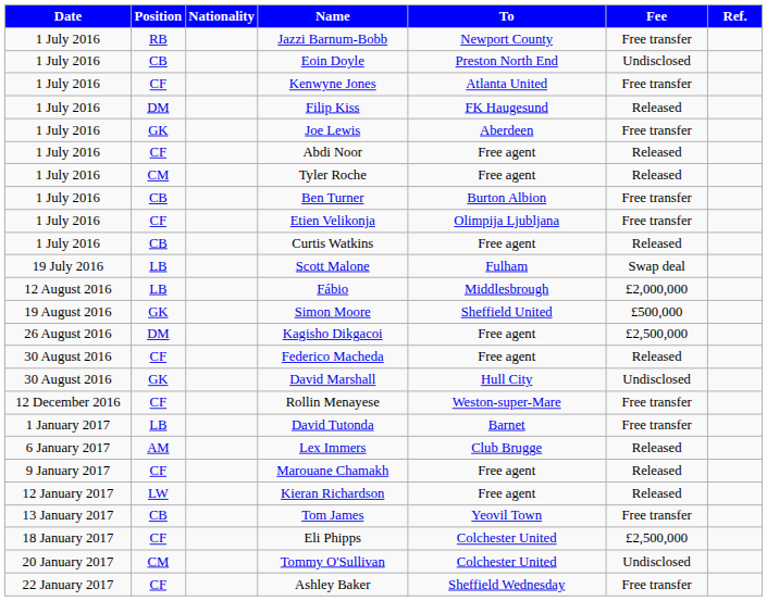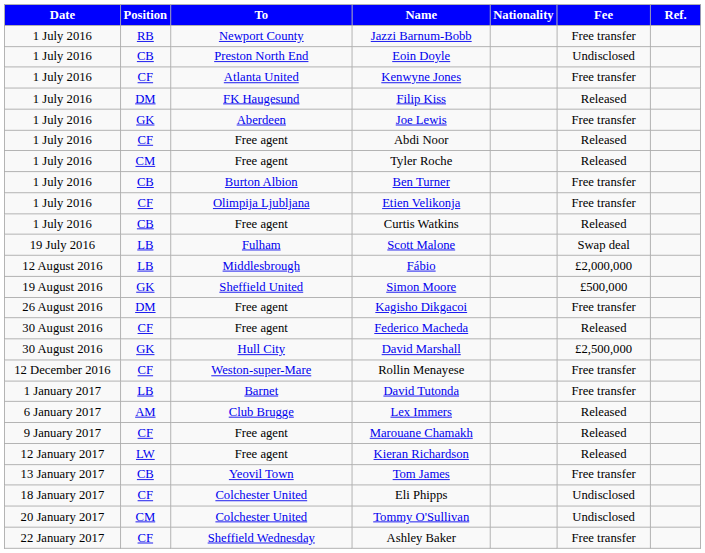 <table class="wikitable"  style="text-align:center; font-size:90%; ">
 <tr>
 <th style="background:#0000FF; color:white; width:125px;">Date</th>
 <th style="background:#0000FF; color:white; width:50px;">Position</th>
+<th style="background:#0000FF; color:white; width:200px;">To</th>
+<th style="background:#0000FF; color:white; width:150px;">Name</th>
 <th style="background:#0000FF; color:white; width:50px;">Nationality</th>
-<th style="background:#0000FF; color:white; width:150px;">Name</th>
-<th style="background:#0000FF; color:white; width:200px;">To</th>
 <th style="background:#0000FF; color:white; width:100px;">Fee</th>
 <th style="background:#0000FF; color:white; width:50px;">Ref.</th>
 </tr>
 <tr>
 <td>1 July 2016</td>
 <td><a href='#'>RB</a></td>
+<td><a href='#'>Newport County</a> </td>
+<td><a href='#'>Jazzi Barnum-Bobb</a></td>
 <td></td>
-<td><a href='#'>Jazzi Barnum-Bobb</a></td>
-<td><a href='#'>Newport County</a> </td>
 <td>Free transfer</td>
 <td></td>
 </tr>
 <tr>
 <td>1 July 2016</td>
 <td><a href='#'>CB</a></td>
+<td><a href='#'>Preston North End</a></td>
+<td><a href='#'>Eoin Doyle</a></td>
 <td></td>
-<td><a href='#'>Eoin Doyle</a></td>
-<td><a href='#'>Preston North End</a></td>
 <td>Undisclosed</td>
 <td></td>
 </tr>
 <tr>
 <td>1 July 2016</td>
 <td><a href='#'>CF</a></td>
+<td><a href='#'>Atlanta United</a> </td>
+<td><a href='#'>Kenwyne Jones</a></td>
 <td></td>
-<td><a href='#'>Kenwyne Jones</a></td>
-<td><a href='#'>Atlanta United</a> </td>
 <td>Free transfer</td>
 <td></td>
 </tr>
 <tr>
 <td>1 July 2016</td>
 <td><a href='#'>DM</a></td>
+<td><a href='#'>FK Haugesund</a></td>
+<td><a href='#'>Filip Kiss</a></td>
 <td></td>
-<td><a href='#'>Filip Kiss</a></td>
-<td><a href='#'>FK Haugesund</a></td>
 <td>Released</td>
 <td></td>
 </tr>
 <tr>
 <td>1 July 2016</td>
 <td><a href='#'>GK</a></td>
+<td><a href='#'>Aberdeen</a> </td>
+<td><a href='#'>Joe Lewis</a></td>
 <td></td>
-<td><a href='#'>Joe Lewis</a></td>
-<td><a href='#'>Aberdeen</a> </td>
 <td>Free transfer</td>
 <td></td>
 </tr>
 <tr>
 <td>1 July 2016</td>
 <td><a href='#'>CF</a></td>
+<td>Free agent</td>
+<td>Abdi Noor</td>
 <td></td>
-<td>Abdi Noor</td>
-<td>Free agent</td>
 <td>Released</td>
 <td></td>
 </tr>
 <tr>
 <td>1 July 2016</td>
 <td><a href='#'>CM</a></td>
+<td>Free agent</td>
+<td>Tyler Roche</td>
 <td></td>
-<td>Tyler Roche</td>
-<td>Free agent</td>
 <td>Released</td>
 <td></td>
 </tr>
 <tr>
 <td>1 July 2016</td>
 <td><a href='#'>CB</a></td>
+<td><a href='#'>Burton Albion</a> </td>
+<td><a href='#'>Ben Turner</a></td>
 <td></td>
-<td><a href='#'>Ben Turner</a></td>
-<td><a href='#'>Burton Albion</a> </td>
 <td>Free transfer</td>
 <td></td>
 </tr>
 <tr>
 <td>1 July 2016</td>
 <td><a href='#'>CF</a></td>
+<td><a href='#'>Olimpija Ljubljana</a></td>
+<td><a href='#'>Etien Velikonja</a></td>
 <td></td>
-<td><a href='#'>Etien Velikonja</a></td>
-<td><a href='#'>Olimpija Ljubljana</a></td>
 <td>Free transfer</td>
 <td></td>
 </tr>
 <tr>
 <td>1 July 2016</td>
 <td><a href='#'>CB</a></td>
+<td>Free agent</td>
+<td>Curtis Watkins</td>
 <td></td>
-<td>Curtis Watkins</td>
-<td>Free agent</td>
 <td>Released</td>
 <td></td>
 </tr>
 <tr>
 <td>19 July 2016</td>
 <td><a href='#'>LB</a></td>
+<td><a href='#'>Fulham</a></td>
+<td><a href='#'>Scott Malone</a></td>
 <td></td>
-<td><a href='#'>Scott Malone</a></td>
-<td><a href='#'>Fulham</a></td>
 <td>Swap deal</td>
 <td></td>
 </tr>
 <tr>
 <td>12 August 2016</td>
 <td><a href='#'>LB</a></td>
+<td><a href='#'>Middlesbrough</a></td>
+<td><a href='#'>Fábio</a></td>
 <td></td>
-<td><a href='#'>Fábio</a></td>
-<td><a href='#'>Middlesbrough</a></td>
 <td>£2,000,000</td>
 <td></td>
 </tr>
 <tr>
 <td>19 August 2016</td>
 <td><a href='#'>GK</a></td>
+<td><a href='#'>Sheffield United</a></td>
+<td><a href='#'>Simon Moore</a></td>
 <td></td>
-<td><a href='#'>Simon Moore</a></td>
-<td><a href='#'>Sheffield United</a></td>
 <td>£500,000</td>
 <td></td>
 </tr>
 <tr>
 <td>26 August 2016</td>
 <td><a href='#'>DM</a></td>
+<td>Free agent</td>
+<td><a href='#'>Kagisho Dikgacoi</a></td>
 <td></td>
-<td><a href='#'>Kagisho Dikgacoi</a></td>
-<td>Free agent</td>
-<td>£2,500,000</td>
+<td>Free transfer</td>
 <td></td>
 </tr>
 <tr>
 <td>30 August 2016</td>
 <td><a href='#'>CF</a></td>
+<td>Free agent</td>
+<td><a href='#'>Federico Macheda</a></td>
 <td></td>
-<td><a href='#'>Federico Macheda</a></td>
-<td>Free agent</td>
 <td>Released</td>
 <td></td>
 </tr>
 <tr>
 <td>30 August 2016</td>
 <td><a href='#'>GK</a></td>
+<td><a href='#'>Hull City</a></td>
+<td><a href='#'>David Marshall</a></td>
 <td></td>
-<td><a href='#'>David Marshall</a></td>
-<td><a href='#'>Hull City</a></td>
-<td>Undisclosed</td>
+<td>£2,500,000</td>
 <td></td>
 </tr>
 <tr>
 <td>12 December 2016</td>
 <td><a href='#'>CF</a></td>
+<td><a href='#'>Weston-super-Mare</a></td>
+<td>Rollin Menayese</td>
 <td></td>
-<td>Rollin Menayese</td>
-<td><a href='#'>Weston-super-Mare</a></td>
 <td>Free transfer</td>
 <td></td>
 </tr>
 <tr>
 <td>1 January 2017</td>
 <td><a href='#'>LB</a></td>
+<td><a href='#'>Barnet</a></td>
+<td><a href='#'>David Tutonda</a></td>
 <td></td>
-<td><a href='#'>David Tutonda</a></td>
-<td><a href='#'>Barnet</a></td>
 <td>Free transfer</td>
 <td></td>
 </tr>
 <tr>
 <td>6 January 2017</td>
 <td><a href='#'>AM</a></td>
+<td><a href='#'>Club Brugge</a></td>
+<td><a href='#'>Lex Immers</a></td>
 <td></td>
-<td><a href='#'>Lex Immers</a></td>
-<td><a href='#'>Club Brugge</a></td>
 <td>Released</td>
 <td></td>
 </tr>
 <tr>
 <td>9 January 2017</td>
 <td><a href='#'>CF</a></td>
+<td>Free agent</td>
+<td><a href='#'>Marouane Chamakh</a></td>
 <td> </td>
-<td><a href='#'>Marouane Chamakh</a></td>
-<td>Free agent</td>
 <td>Released</td>
 <td></td>
 </tr>
 <tr>
 <td>12 January 2017</td>
 <td><a href='#'>LW</a></td>
+<td>Free agent</td>
+<td><a href='#'>Kieran Richardson</a></td>
 <td></td>
-<td><a href='#'>Kieran Richardson</a></td>
-<td>Free agent</td>
 <td>Released</td>
 <td></td>
 </tr>
 <tr>
 <td>13 January 2017</td>
 <td><a href='#'>CB</a></td>
+<td><a href='#'>Yeovil Town</a></td>
+<td><a href='#'>Tom James</a></td>
 <td></td>
-<td><a href='#'>Tom James</a></td>
-<td><a href='#'>Yeovil Town</a></td>
 <td>Free transfer</td>
 <td></td>
 </tr>
 <tr>
 <td>18 January 2017</td>
 <td><a href='#'>CF</a></td>
+<td><a href='#'>Colchester United</a></td>
+<td>Eli Phipps</td>
 <td></td>
-<td>Eli Phipps</td>
-<td><a href='#'>Colchester United</a></td>
-<td>£2,500,000</td>
+<td>Undisclosed</td>
 <td></td>
 </tr>
 <tr>
 <td>20 January 2017</td>
 <td><a href='#'>CM</a></td>
+<td><a href='#'>Colchester United</a></td>
+<td><a href='#'>Tommy O'Sullivan</a></td>
 <td></td>
-<td><a href='#'>Tommy O'Sullivan</a></td>
-<td><a href='#'>Colchester United</a></td>
 <td>Undisclosed</td>
 <td></td>
 </tr>
 <tr>
 <td>22 January 2017</td>
 <td><a href='#'>CF</a></td>
+<td><a href='#'>Sheffield Wednesday</a></td>
+<td>Ashley Baker</td>
 <td></td>
-<td>Ashley Baker</td>
-<td><a href='#'>Sheffield Wednesday</a></td>
 <td>Free transfer</td>
 <td></td>
 </tr>
 </table>
